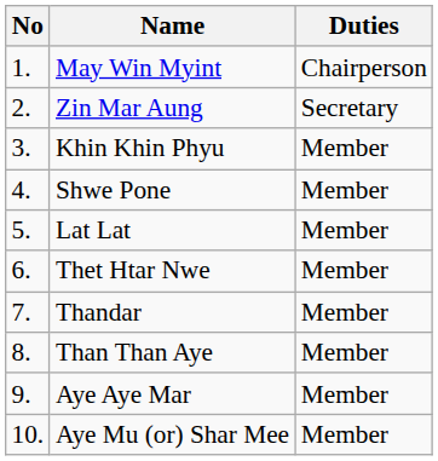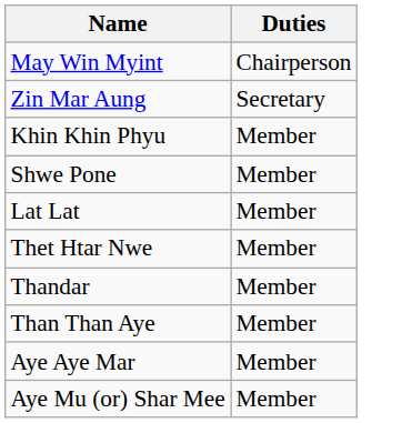 <table class="wikitable">
 <tr>
-<th>No</th>
 <th>Name</th>
 <th>Duties</th>
 </tr>
 <tr>
-<td>1.</td>
 <td><a href='#'>May Win Myint</a></td>
 <td>Chairperson</td>
 </tr>
 <tr>
-<td>2.</td>
 <td><a href='#'>Zin Mar Aung</a></td>
 <td>Secretary</td>
 </tr>
 <tr>
-<td>3.</td>
 <td>Khin Khin Phyu</td>
 <td>Member</td>
 </tr>
 <tr>
-<td>4.</td>
 <td>Shwe Pone</td>
 <td>Member</td>
 </tr>
 <tr>
-<td>5.</td>
 <td>Lat Lat</td>
 <td>Member</td>
 </tr>
 <tr>
-<td>6.</td>
 <td>Thet Htar Nwe</td>
 <td>Member</td>
 </tr>
 <tr>
-<td>7.</td>
 <td>Thandar</td>
 <td>Member</td>
 </tr>
 <tr>
-<td>8.</td>
 <td>Than Than Aye</td>
 <td>Member</td>
 </tr>
 <tr>
-<td>9.</td>
 <td>Aye Aye Mar</td>
 <td>Member</td>
 </tr>
 <tr>
-<td>10.</td>
 <td>Aye Mu (or) Shar Mee</td>
 <td>Member</td>
 </tr>
 </table>
